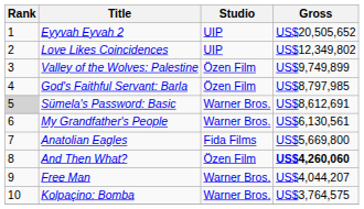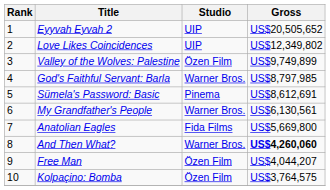 <table class="wikitable sortable" align="center" style="margin:auto;">
 <tr>
 <th>Rank</th>
 <th>Title</th>
 <th>Studio</th>
 <th>Gross</th>
 </tr>
 <tr>
 <td>1</td>
 <td><em><a href='#'>Eyyvah Eyvah 2</a></em></td>
 <td><a href='#'>UIP</a></td>
 <td><a href='#'>US$</a>20,505,652</td>
 </tr>
 <tr>
 <td>2</td>
 <td><em><a href='#'>Love Likes Coincidences</a></em></td>
 <td><a href='#'>UIP</a></td>
 <td><a href='#'>US$</a>12,349,802</td>
 </tr>
 <tr>
 <td>3</td>
 <td><em><a href='#'>Valley of the Wolves: Palestine</a></em></td>
 <td><a href='#'>Özen Film</a></td>
 <td><a href='#'>US$</a>9,749,899</td>
 </tr>
 <tr>
 <td>4</td>
 <td><em><a href='#'>God's Faithful Servant: Barla</a></em></td>
-<td><a href='#'>Özen Film</a></td>
+<td><a href='#'>Warner Bros.</a></td>
 <td><a href='#'>US$</a>8,797,985</td>
 </tr>
 <tr>
-<td style="background: lightgrey;">5</td>
+<td>5</td>
 <td><em><a href='#'>Sümela's Password: Basic</a></em></td>
-<td><a href='#'>Warner Bros.</a></td>
+<td><a href='#'>Pinema</a></td>
 <td><a href='#'>US$</a>8,612,691</td>
 </tr>
 <tr>
 <td>6</td>
 <td><em><a href='#'>My Grandfather's People</a></em></td>
 <td><a href='#'>Warner Bros.</a></td>
 <td><a href='#'>US$</a>6,130,561</td>
 </tr>
 <tr>
 <td>7</td>
 <td><em><a href='#'>Anatolian Eagles</a></em></td>
 <td><a href='#'>Fida Films</a></td>
 <td><a href='#'>US$</a>5,669,800</td>
 </tr>
 <tr>
 <td>8</td>
 <td><em><a href='#'>And Then What?</a></em></td>
-<td><a href='#'>Özen Film</a></td>
+<td><a href='#'>Warner Bros.</a></td>
 <td><strong><a href='#'>US$</a>4,260,060</strong></td>
 </tr>
 <tr>
 <td>9</td>
 <td><em><a href='#'>Free Man</a></em></td>
-<td><a href='#'>Warner Bros.</a></td>
+<td><a href='#'>Özen Film</a></td>
 <td><a href='#'>US$</a>4,044,207</td>
 </tr>
 <tr>
 <td>10</td>
 <td><em><a href='#'>Kolpaçino: Bomba</a></em></td>
-<td><a href='#'>Warner Bros.</a></td>
+<td><a href='#'>Özen Film</a></td>
 <td><a href='#'>US$</a>3,764,575</td>
 </tr>
 <tr>
 </tr>
 </table>
